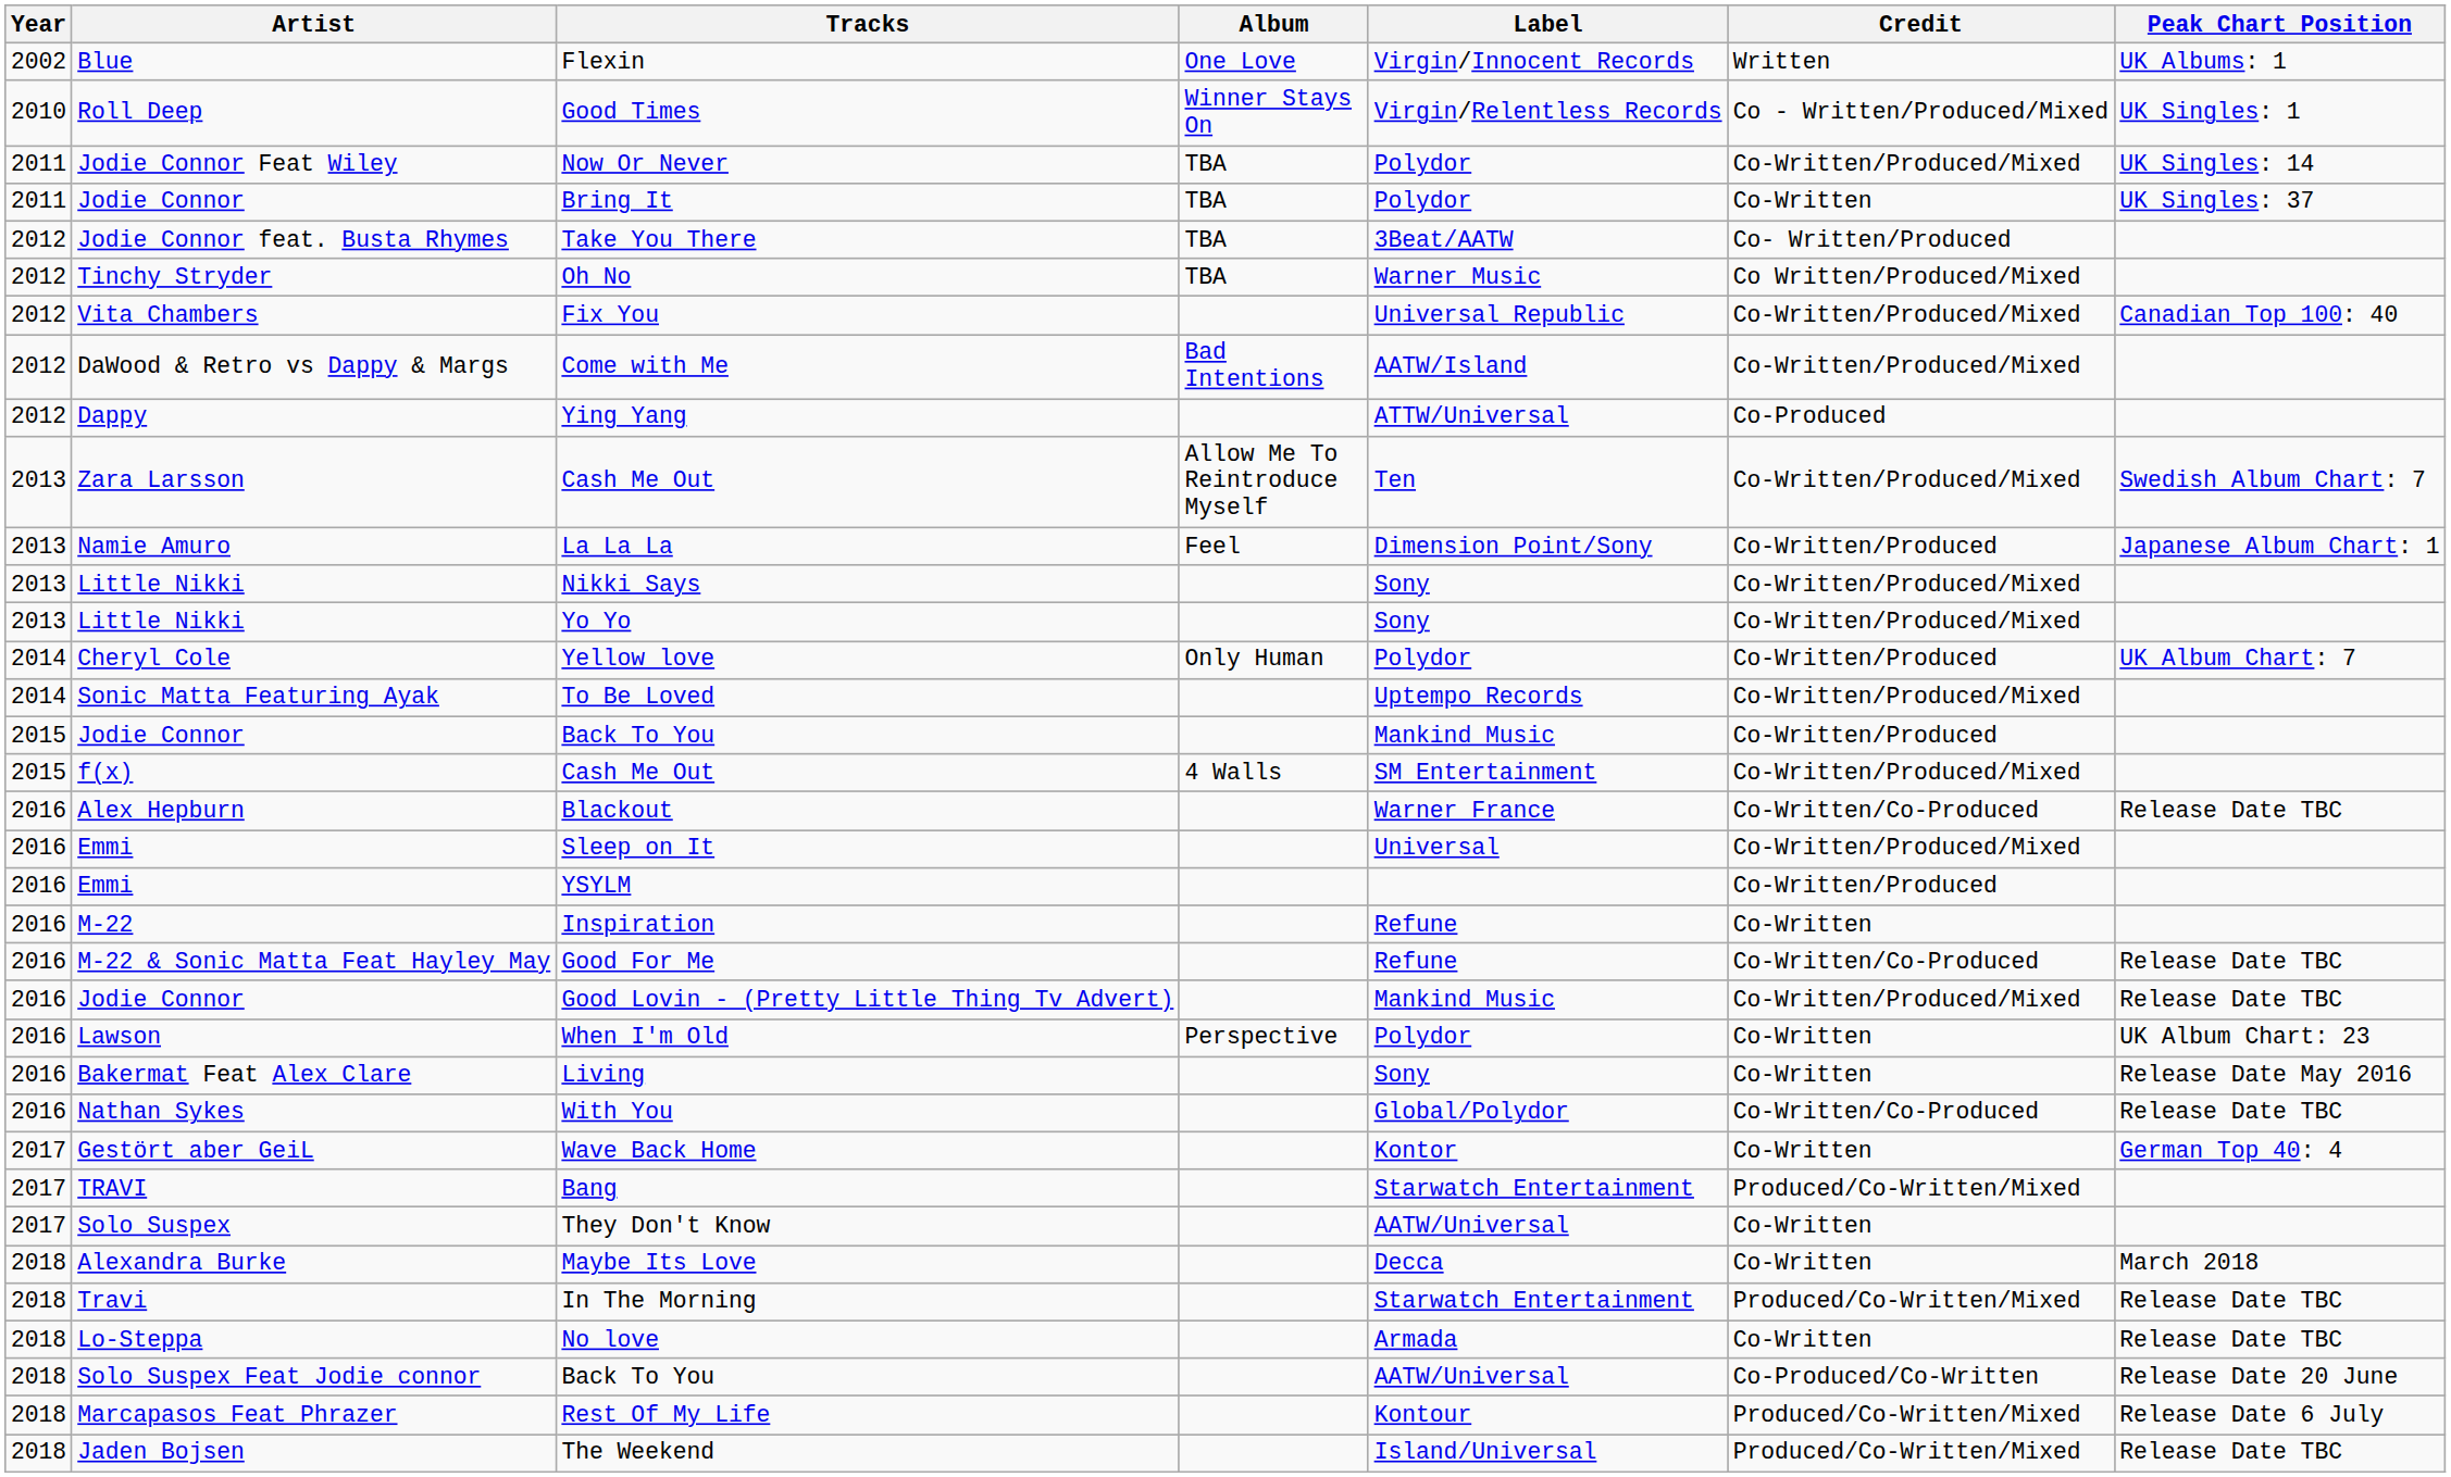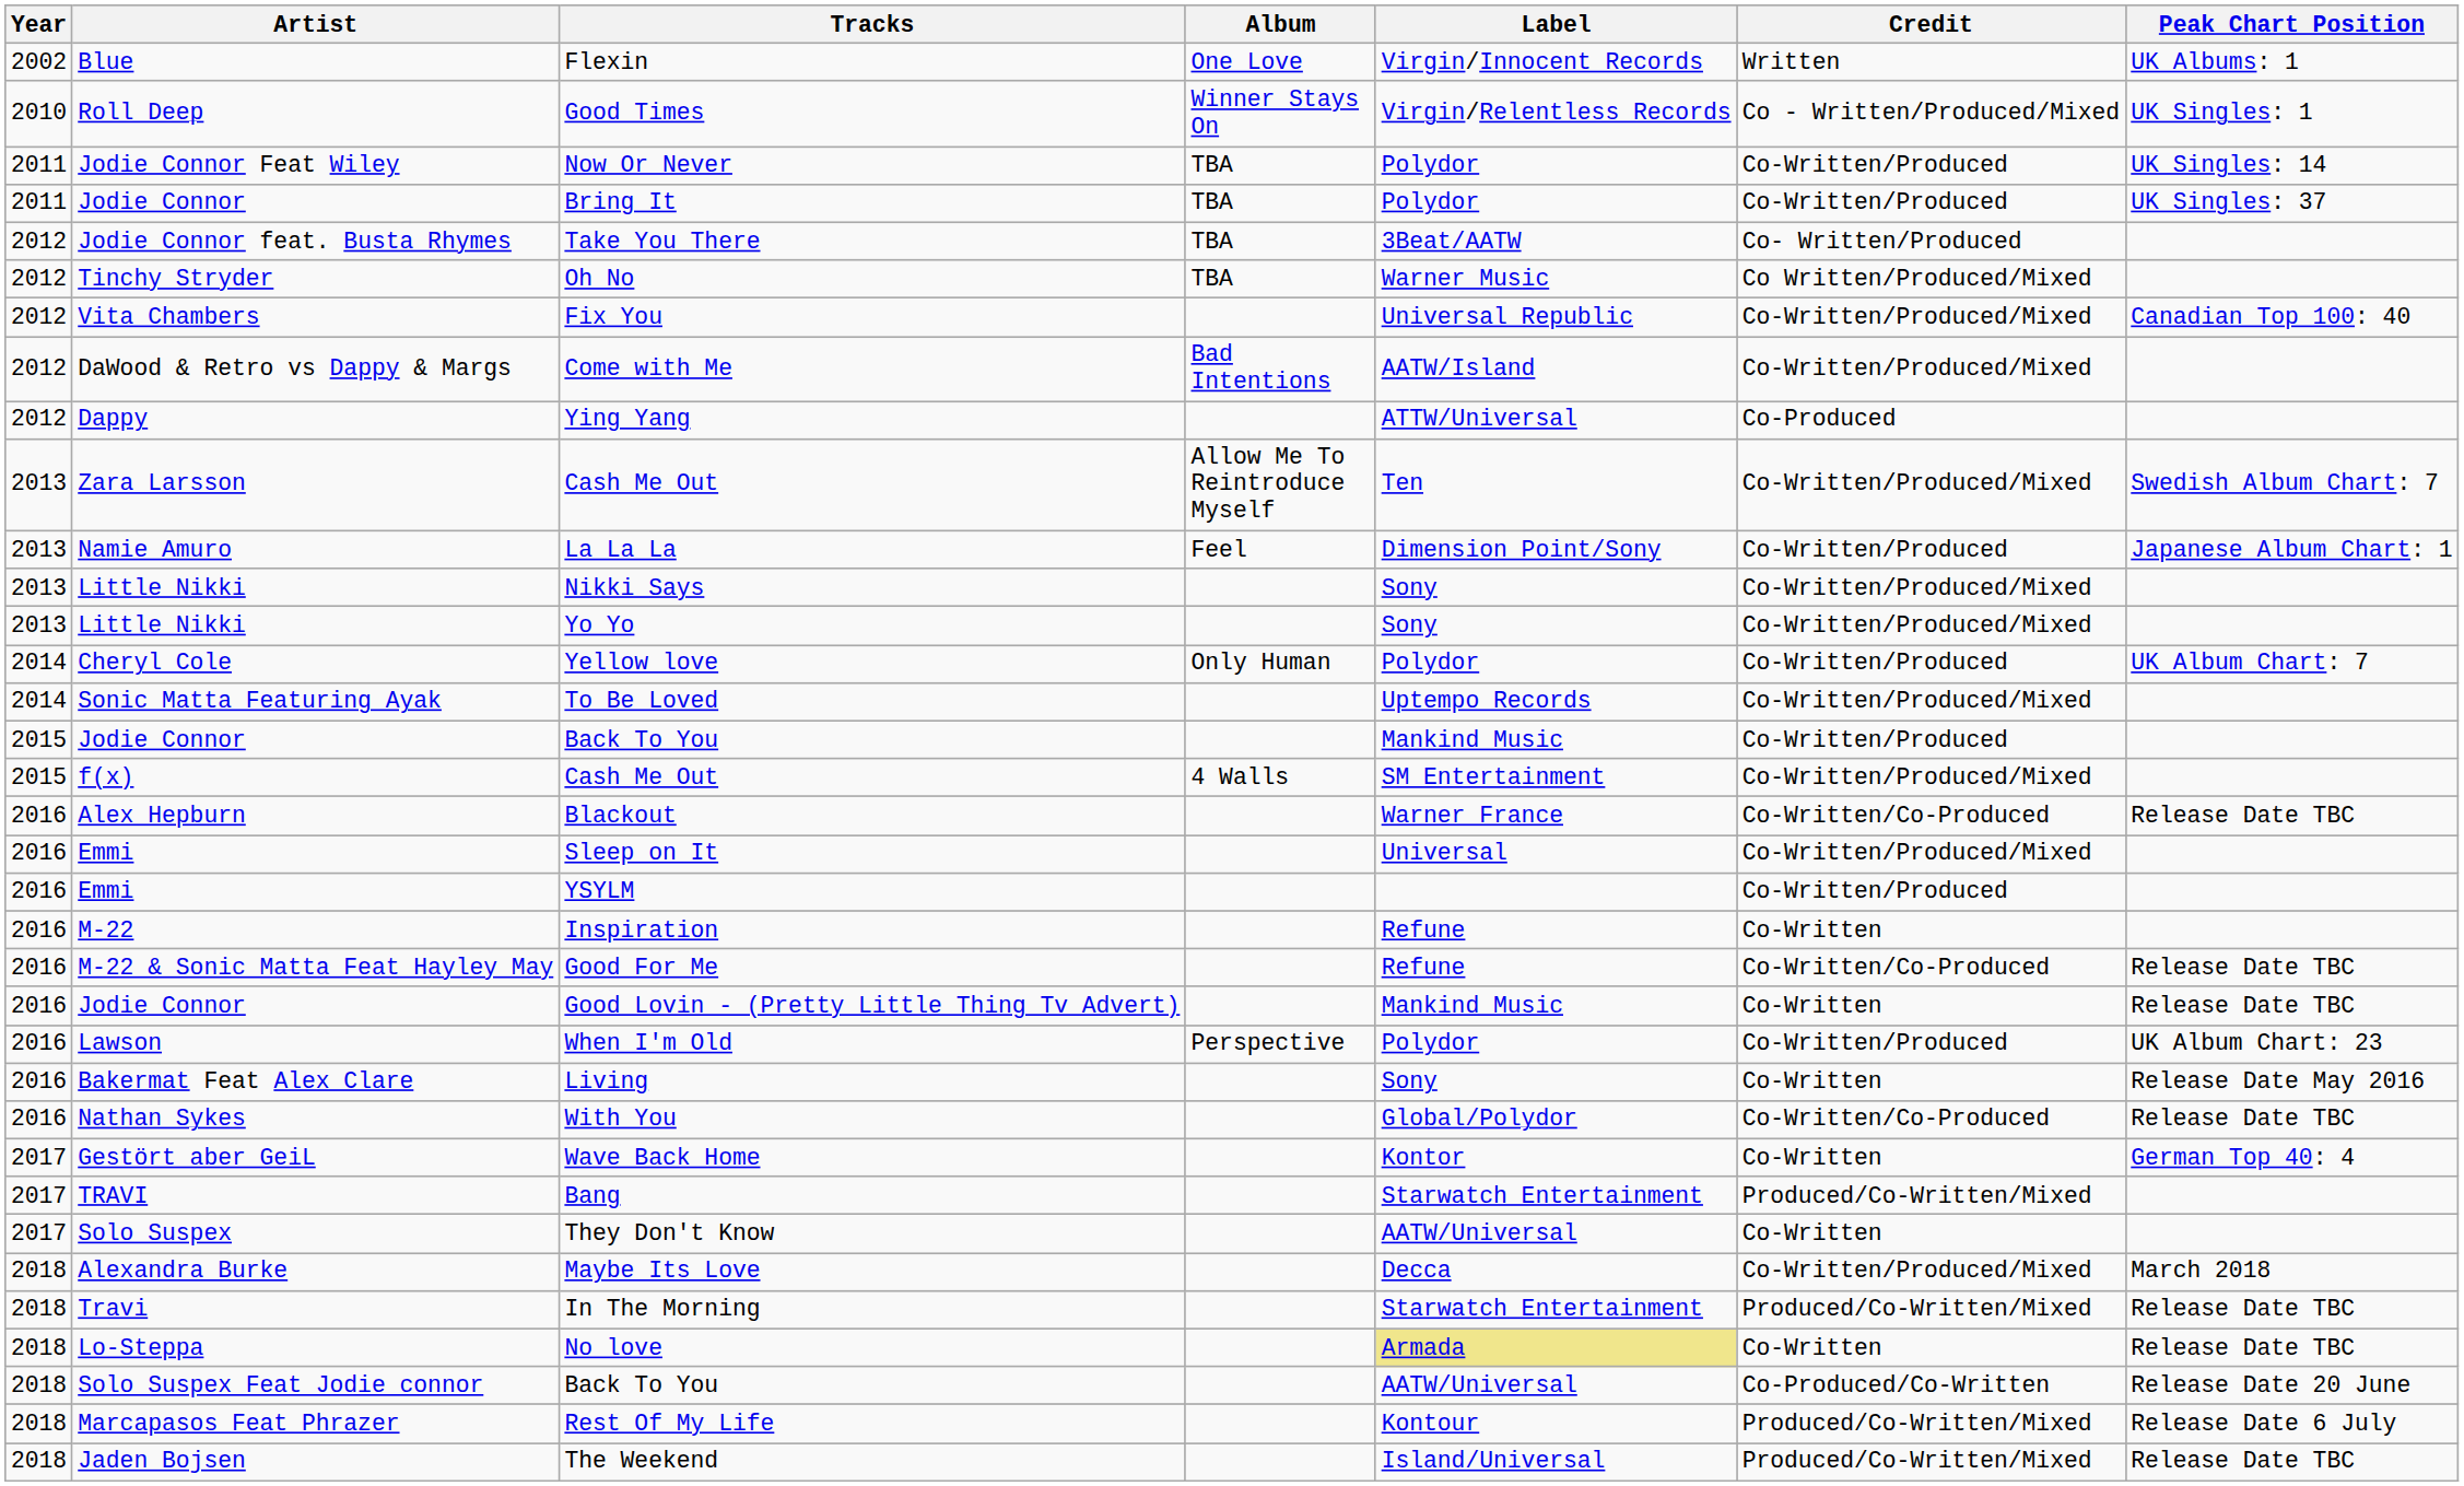 <table class="wikitable" border="1">
 <tr>
 <th>Year</th>
 <th>Artist</th>
 <th>Tracks</th>
 <th width="100">Album</th>
 <th>Label</th>
 <th>Credit</th>
 <th><a href='#'>Peak Chart Position</a></th>
 </tr>
 <tr>
 <td>2002</td>
 <td><a href='#'>Blue</a></td>
 <td>Flexin</td>
 <td><a href='#'>One Love</a></td>
 <td><a href='#'>Virgin</a>/<a href='#'>Innocent Records</a></td>
 <td>Written</td>
 <td><a href='#'>UK Albums</a>: 1</td>
 </tr>
 <tr>
 <td>2010</td>
 <td><a href='#'>Roll Deep</a></td>
 <td><a href='#'>Good Times</a></td>
 <td><a href='#'>Winner Stays On</a></td>
 <td><a href='#'>Virgin</a>/<a href='#'>Relentless Records</a></td>
 <td>Co - Written/Produced/Mixed</td>
 <td><a href='#'>UK Singles</a>: 1</td>
 </tr>
 <tr>
 <td>2011</td>
 <td><a href='#'>Jodie Connor</a> Feat <a href='#'>Wiley</a></td>
 <td><a href='#'>Now Or Never</a></td>
 <td>TBA</td>
 <td><a href='#'>Polydor</a></td>
-<td>Co-Written/Produced/Mixed</td>
+<td>Co-Written/Produced</td>
 <td><a href='#'>UK Singles</a>: 14</td>
 </tr>
 <tr>
 <td>2011</td>
 <td><a href='#'>Jodie Connor</a></td>
 <td><a href='#'>Bring It</a></td>
 <td>TBA</td>
 <td><a href='#'>Polydor</a></td>
-<td>Co-Written</td>
+<td>Co-Written/Produced</td>
 <td><a href='#'>UK Singles</a>: 37</td>
 </tr>
 <tr>
 <td>2012</td>
 <td><a href='#'>Jodie Connor</a> feat. <a href='#'>Busta Rhymes</a></td>
 <td><a href='#'>Take You There</a></td>
 <td>TBA</td>
 <td><a href='#'>3Beat/AATW</a></td>
 <td>Co- Written/Produced</td>
 <td></td>
 </tr>
 <tr>
 <td>2012</td>
 <td><a href='#'>Tinchy Stryder</a></td>
 <td><a href='#'>Oh No</a></td>
 <td>TBA</td>
 <td><a href='#'>Warner Music</a></td>
 <td>Co Written/Produced/Mixed</td>
 <td></td>
 </tr>
 <tr>
 <td>2012</td>
 <td><a href='#'>Vita Chambers</a></td>
 <td><a href='#'>Fix You</a></td>
 <td></td>
 <td><a href='#'>Universal Republic</a></td>
 <td>Co-Written/Produced/Mixed</td>
 <td><a href='#'>Canadian Top 100</a>: 40</td>
 </tr>
 <tr>
 <td>2012</td>
 <td>DaWood & Retro vs <a href='#'>Dappy</a> & Margs</td>
 <td><a href='#'>Come with Me</a></td>
 <td><a href='#'>Bad Intentions</a></td>
 <td><a href='#'>AATW/Island</a></td>
 <td>Co-Written/Produced/Mixed</td>
 <td></td>
 </tr>
 <tr>
 <td>2012</td>
 <td><a href='#'>Dappy</a></td>
 <td><a href='#'>Ying Yang</a></td>
 <td></td>
 <td><a href='#'>ATTW/Universal</a></td>
 <td>Co-Produced</td>
 <td></td>
 </tr>
 <tr>
 <td>2013</td>
 <td><a href='#'>Zara Larsson</a></td>
 <td><a href='#'>Cash Me Out</a></td>
 <td>Allow Me To Reintroduce Myself</td>
 <td><a href='#'>Ten</a></td>
 <td>Co-Written/Produced/Mixed</td>
 <td><a href='#'>Swedish Album Chart</a>: 7</td>
 </tr>
 <tr>
 <td>2013</td>
 <td><a href='#'>Namie Amuro</a></td>
 <td><a href='#'>La La La</a></td>
 <td>Feel</td>
 <td><a href='#'>Dimension Point/Sony</a></td>
 <td>Co-Written/Produced</td>
 <td><a href='#'>Japanese Album Chart</a>: 1</td>
 </tr>
 <tr>
 <td>2013</td>
 <td><a href='#'>Little Nikki</a></td>
 <td><a href='#'>Nikki Says</a></td>
 <td></td>
 <td><a href='#'>Sony</a></td>
 <td>Co-Written/Produced/Mixed</td>
 <td></td>
 </tr>
 <tr>
 <td>2013</td>
 <td><a href='#'>Little Nikki</a></td>
 <td><a href='#'>Yo Yo</a></td>
 <td></td>
 <td><a href='#'>Sony</a></td>
 <td>Co-Written/Produced/Mixed</td>
 <td></td>
 </tr>
 <tr>
 <td>2014</td>
 <td><a href='#'>Cheryl Cole</a></td>
 <td><a href='#'>Yellow love</a></td>
 <td>Only Human</td>
 <td><a href='#'>Polydor</a></td>
 <td>Co-Written/Produced</td>
 <td><a href='#'>UK Album Chart</a>: 7</td>
 </tr>
 <tr>
 <td>2014</td>
 <td><a href='#'>Sonic Matta Featuring Ayak</a></td>
 <td><a href='#'>To Be Loved</a></td>
 <td></td>
 <td><a href='#'>Uptempo Records</a></td>
 <td>Co-Written/Produced/Mixed</td>
 <td></td>
 </tr>
 <tr>
 <td>2015</td>
 <td><a href='#'>Jodie Connor</a></td>
 <td><a href='#'>Back To You</a></td>
 <td></td>
 <td><a href='#'>Mankind Music</a></td>
 <td>Co-Written/Produced</td>
 <td></td>
 </tr>
 <tr>
 <td>2015</td>
 <td><a href='#'>f(x)</a></td>
 <td><a href='#'>Cash Me Out</a></td>
 <td>4 Walls</td>
 <td><a href='#'>SM Entertainment</a></td>
 <td>Co-Written/Produced/Mixed</td>
 <td></td>
 </tr>
 <tr>
 <td>2016</td>
 <td><a href='#'>Alex Hepburn</a></td>
 <td><a href='#'>Blackout</a></td>
 <td></td>
 <td><a href='#'>Warner France</a></td>
 <td>Co-Written/Co-Produced</td>
 <td>Release Date TBC</td>
 </tr>
 <tr>
 <td>2016</td>
 <td><a href='#'>Emmi</a></td>
 <td><a href='#'>Sleep on It</a></td>
 <td></td>
 <td><a href='#'>Universal</a></td>
 <td>Co-Written/Produced/Mixed</td>
 <td></td>
 </tr>
 <tr>
 <td>2016</td>
 <td><a href='#'>Emmi</a></td>
 <td><a href='#'>YSYLM</a></td>
 <td></td>
 <td></td>
 <td>Co-Written/Produced</td>
 <td></td>
 </tr>
 <tr>
 <td>2016</td>
 <td><a href='#'>M-22</a></td>
 <td><a href='#'>Inspiration</a></td>
 <td></td>
 <td><a href='#'>Refune</a></td>
 <td>Co-Written</td>
 <td></td>
 </tr>
 <tr>
 <td>2016</td>
 <td><a href='#'>M-22 & Sonic Matta Feat Hayley May</a></td>
 <td><a href='#'>Good For Me</a></td>
 <td></td>
 <td><a href='#'>Refune</a></td>
 <td>Co-Written/Co-Produced</td>
 <td>Release Date TBC</td>
 </tr>
 <tr>
 <td>2016</td>
 <td><a href='#'>Jodie Connor</a></td>
 <td><a href='#'>Good Lovin - (Pretty Little Thing Tv Advert)</a></td>
 <td></td>
 <td><a href='#'>Mankind Music</a></td>
-<td>Co-Written/Produced/Mixed</td>
+<td>Co-Written</td>
 <td>Release Date TBC</td>
 </tr>
 <tr>
 <td>2016</td>
 <td><a href='#'>Lawson</a></td>
 <td><a href='#'>When I'm Old</a></td>
 <td>Perspective</td>
 <td><a href='#'>Polydor</a></td>
-<td>Co-Written</td>
+<td>Co-Written/Produced</td>
 <td>UK Album Chart: 23</td>
 </tr>
 <tr>
 <td>2016</td>
 <td><a href='#'>Bakermat</a> Feat <a href='#'>Alex Clare</a></td>
 <td><a href='#'>Living</a></td>
 <td></td>
 <td><a href='#'>Sony</a></td>
 <td>Co-Written</td>
 <td>Release Date May 2016</td>
 </tr>
 <tr>
 <td>2016</td>
 <td><a href='#'>Nathan Sykes</a></td>
 <td><a href='#'>With You</a></td>
 <td></td>
 <td><a href='#'>Global/Polydor</a></td>
 <td>Co-Written/Co-Produced</td>
 <td>Release Date TBC</td>
 </tr>
 <tr>
 <td>2017</td>
 <td><a href='#'>Gestört aber GeiL</a></td>
 <td><a href='#'>Wave Back Home</a></td>
 <td></td>
 <td><a href='#'>Kontor</a></td>
 <td>Co-Written</td>
 <td><a href='#'>German Top 40</a>: 4</td>
 </tr>
 <tr>
 <td>2017</td>
 <td><a href='#'>TRAVI</a></td>
 <td><a href='#'>Bang</a></td>
 <td></td>
 <td><a href='#'>Starwatch Entertainment</a></td>
 <td>Produced/Co-Written/Mixed</td>
 <td></td>
 </tr>
 <tr>
 <td>2017</td>
 <td><a href='#'>Solo Suspex</a></td>
 <td>They Don't Know</td>
 <td></td>
 <td><a href='#'>AATW/Universal</a></td>
 <td>Co-Written</td>
 <td></td>
 </tr>
 <tr>
 <td>2018</td>
 <td><a href='#'>Alexandra Burke</a></td>
 <td><a href='#'>Maybe Its Love</a></td>
 <td></td>
 <td><a href='#'>Decca</a></td>
-<td>Co-Written</td>
+<td>Co-Written/Produced/Mixed</td>
 <td>March 2018</td>
 </tr>
 <tr>
 <td>2018</td>
 <td><a href='#'>Travi</a></td>
 <td>In The Morning</td>
 <td></td>
 <td><a href='#'>Starwatch Entertainment</a></td>
 <td>Produced/Co-Written/Mixed</td>
 <td>Release Date TBC</td>
 </tr>
 <tr>
 <td>2018</td>
 <td><a href='#'>Lo-Steppa</a></td>
 <td><a href='#'>No love</a></td>
 <td></td>
-<td><a href='#'>Armada</a></td>
+<td style="background: khaki;"><a href='#'>Armada</a></td>
 <td>Co-Written</td>
 <td>Release Date TBC</td>
 </tr>
 <tr>
 <td>2018</td>
 <td><a href='#'>Solo Suspex Feat Jodie connor</a></td>
 <td>Back To You</td>
 <td></td>
 <td><a href='#'>AATW/Universal</a></td>
 <td>Co-Produced/Co-Written</td>
 <td>Release Date 20 June</td>
 </tr>
 <tr>
 <td>2018</td>
 <td><a href='#'>Marcapasos Feat Phrazer</a></td>
 <td><a href='#'>Rest Of My Life</a></td>
 <td></td>
 <td><a href='#'>Kontour</a></td>
 <td>Produced/Co-Written/Mixed</td>
 <td>Release Date 6 July</td>
 </tr>
 <tr>
 <td>2018</td>
 <td><a href='#'>Jaden Bojsen</a></td>
 <td>The Weekend</td>
 <td></td>
 <td><a href='#'>Island/Universal</a></td>
 <td>Produced/Co-Written/Mixed</td>
 <td>Release Date TBC</td>
 </tr>
 <tr>
 </tr>
 </table>
